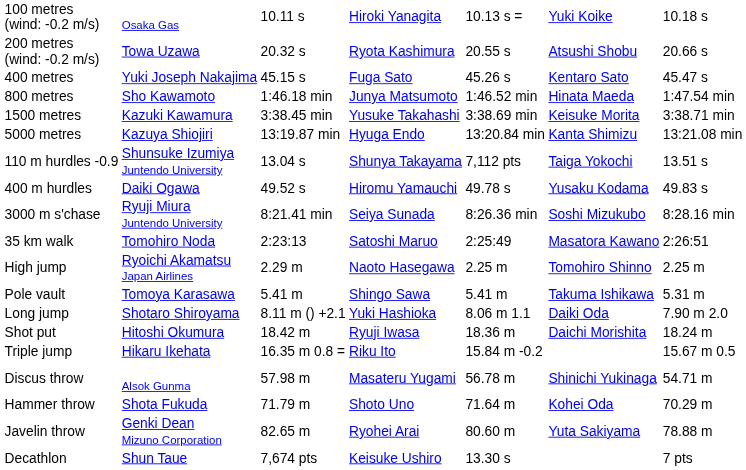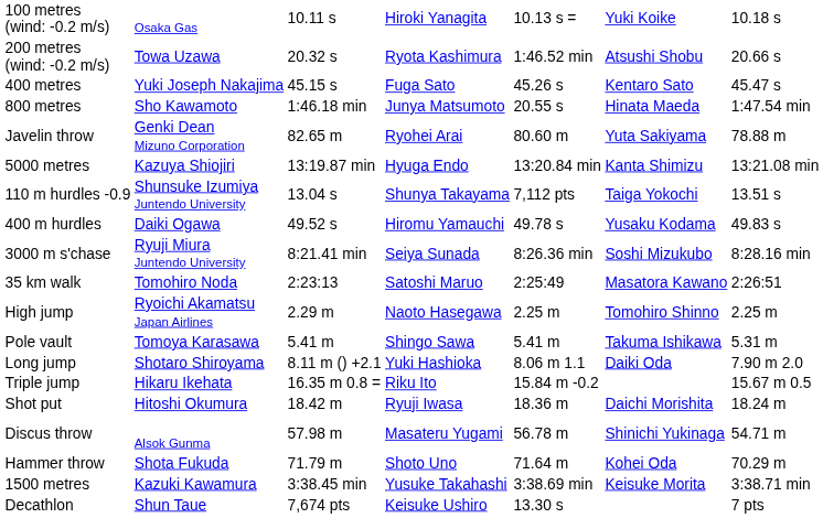 <table>
 <tr>
 <td>100 metres<br>(wind: -0.2 m/s)</td>
 <td><br><small><a href='#'>Osaka Gas</a></small></td>
 <td>10.11 s</td>
 <td><a href='#'>Hiroki Yanagita</a><br><small><a href='#'></a></small></td>
 <td>10.13 s =</td>
 <td><a href='#'>Yuki Koike</a><br><small><a href='#'></a></small></td>
 <td>10.18 s</td>
 </tr>
 <tr>
 <td>200 metres<br>(wind: -0.2 m/s)</td>
 <td><a href='#'>Towa Uzawa</a><br><small><a href='#'></a></small></td>
 <td>20.32 s </td>
 <td><a href='#'>Ryota Kashimura</a><br><small><a href='#'></a></small></td>
-<td>20.55 s</td>
+<td>1:46.52 min</td>
 <td><a href='#'>Atsushi Shobu</a><br><small><a href='#'></a></small></td>
 <td>20.66 s</td>
 </tr>
 <tr>
 <td>400 metres</td>
 <td><a href='#'>Yuki Joseph Nakajima</a><br><small><a href='#'></a></small></td>
 <td>45.15 s </td>
 <td><a href='#'>Fuga Sato</a><br><small><a href='#'></a></small></td>
 <td>45.26 s </td>
 <td><a href='#'>Kentaro Sato</a><br><small><a href='#'></a></small></td>
 <td>45.47 s</td>
 </tr>
 <tr>
 <td>800 metres</td>
 <td><a href='#'>Sho Kawamoto</a><br><small><a href='#'></a></small></td>
 <td>1:46.18 min </td>
 <td><a href='#'>Junya Matsumoto</a><br><small><a href='#'></a></small></td>
-<td>1:46.52 min</td>
+<td>20.55 s</td>
 <td><a href='#'>Hinata Maeda</a><br><small><a href='#'></a></small></td>
 <td>1:47.54 min</td>
 </tr>
 <tr>
-<td>1500 metres</td>
-<td><a href='#'>Kazuki Kawamura</a> <br><small><a href='#'></a></small></td>
-<td>3:38.45 min </td>
-<td><a href='#'>Yusuke Takahashi</a><br><small><a href='#'></a></small></td>
-<td>3:38.69 min</td>
-<td><a href='#'>Keisuke Morita</a><br><small><a href='#'></a></small></td>
-<td>3:38.71 min</td>
+<td>Javelin throw</td>
+<td><a href='#'>Genki Dean</a><br><small><a href='#'>Mizuno Corporation</a></small></td>
+<td>82.65 m </td>
+<td><a href='#'>Ryohei Arai</a><br><small><a href='#'></a></small></td>
+<td>80.60 m</td>
+<td><a href='#'>Yuta Sakiyama</a><br><small><a href='#'></a></small></td>
+<td>78.88 m</td>
 </tr>
 <tr>
 <td>5000 metres</td>
 <td><a href='#'>Kazuya Shiojiri</a><br><small><a href='#'></a></small></td>
 <td>13:19.87 min </td>
 <td><a href='#'>Hyuga Endo</a><br><small><a href='#'></a></small></td>
 <td>13:20.84 min</td>
 <td><a href='#'>Kanta Shimizu</a><br><small><a href='#'></a></small></td>
 <td>13:21.08 min</td>
 </tr>
 <tr>
 <td>110 m hurdles -0.9</td>
 <td><a href='#'>Shunsuke Izumiya</a><br><small><a href='#'>Juntendo University</a></small></td>
 <td>13.04 s </td>
 <td><a href='#'>Shunya Takayama</a><br><small><a href='#'></a></small></td>
 <td>7,112 pts </td>
 <td><a href='#'>Taiga Yokochi</a><br><small><a href='#'></a></small></td>
 <td>13.51 s</td>
 </tr>
 <tr>
 <td>400 m hurdles</td>
 <td><a href='#'>Daiki Ogawa</a><br><small><a href='#'></a></small></td>
 <td>49.52 s </td>
 <td><a href='#'>Hiromu Yamauchi</a><br><small><a href='#'></a></small></td>
 <td>49.78 s </td>
 <td><a href='#'>Yusaku Kodama</a><br><small><a href='#'></a></small></td>
 <td>49.83 s</td>
 </tr>
 <tr>
 <td>3000 m s'chase</td>
 <td><a href='#'>Ryuji Miura</a><br><small><a href='#'>Juntendo University</a></small></td>
 <td>8:21.41 min</td>
 <td><a href='#'>Seiya Sunada</a><br><small><a href='#'></a></small></td>
 <td>8:26.36 min</td>
 <td><a href='#'>Soshi Mizukubo</a><br><small><a href='#'></a></small></td>
 <td>8:28.16 min</td>
 </tr>
 <tr>
 <td>35 km walk</td>
 <td><a href='#'>Tomohiro Noda</a><br><small><a href='#'></a></small></td>
 <td>2:23:13 </td>
 <td><a href='#'>Satoshi Maruo</a><br><small><a href='#'></a></small></td>
 <td>2:25:49</td>
 <td><a href='#'>Masatora Kawano</a><br><small><a href='#'></a></small></td>
 <td>2:26:51</td>
 </tr>
 <tr>
 <td>High jump</td>
 <td><a href='#'>Ryoichi Akamatsu</a><br><small><a href='#'>Japan Airlines</a></small></td>
 <td>2.29 m </td>
 <td><a href='#'>Naoto Hasegawa</a><br><small><a href='#'></a></small></td>
 <td>2.25 m</td>
 <td><a href='#'>Tomohiro Shinno</a><br><small><a href='#'></a></small></td>
 <td>2.25 m</td>
 </tr>
 <tr>
 <td>Pole vault</td>
 <td><a href='#'>Tomoya Karasawa</a><br><small><a href='#'></a></small></td>
 <td>5.41 m</td>
 <td><a href='#'>Shingo Sawa</a><br><small><a href='#'></a></small></td>
 <td>5.41 m</td>
 <td><a href='#'>Takuma Ishikawa</a><br><small><a href='#'></a></small></td>
 <td>5.31 m</td>
 </tr>
 <tr>
 <td>Long jump</td>
 <td><a href='#'>Shotaro Shiroyama</a><br><small><a href='#'></a></small></td>
 <td>8.11 m () +2.1</td>
 <td><a href='#'>Yuki Hashioka</a><br><small><a href='#'></a></small></td>
 <td>8.06 m 1.1 </td>
 <td><a href='#'>Daiki Oda</a><br><small><a href='#'></a></small></td>
 <td>7.90 m 2.0</td>
 </tr>
 <tr>
+<td>Triple jump</td>
+<td><a href='#'>Hikaru Ikehata</a><br><small><a href='#'></a></small></td>
+<td>16.35 m 0.8 =</td>
+<td><a href='#'>Riku Ito</a><br><small><a href='#'></a></small></td>
+<td>15.84 m -0.2</td>
+<td><a href='#'></a><br><small><a href='#'></a></small></td>
+<td>15.67 m 0.5</td>
+</tr>
+<tr>
 <td>Shot put</td>
 <td><a href='#'>Hitoshi Okumura</a><br><small><a href='#'></a></small></td>
 <td>18.42 m </td>
 <td><a href='#'>Ryuji Iwasa</a><br><small><a href='#'></a></small></td>
 <td>18.36 m</td>
 <td><a href='#'>Daichi Morishita</a><br><small><a href='#'></a></small></td>
 <td>18.24 m</td>
-</tr>
-<tr>
-<td>Triple jump</td>
-<td><a href='#'>Hikaru Ikehata</a><br><small><a href='#'></a></small></td>
-<td>16.35 m 0.8 =</td>
-<td><a href='#'>Riku Ito</a><br><small><a href='#'></a></small></td>
-<td>15.84 m -0.2</td>
-<td><a href='#'></a><br><small><a href='#'></a></small></td>
-<td>15.67 m 0.5</td>
 </tr>
 <tr>
 <td>Discus throw</td>
 <td><br><small><a href='#'>Alsok Gunma</a></small></td>
 <td>57.98 m</td>
 <td><a href='#'>Masateru Yugami</a><br><small><a href='#'></a></small></td>
 <td>56.78 m</td>
 <td><a href='#'>Shinichi Yukinaga</a><br><small><a href='#'></a></small></td>
 <td>54.71 m</td>
 </tr>
 <tr>
 <td>Hammer throw</td>
 <td><a href='#'>Shota Fukuda</a><br><small><a href='#'></a></small></td>
 <td>71.79 m </td>
 <td><a href='#'>Shoto Uno</a><br><small><a href='#'></a></small></td>
 <td>71.64 m</td>
 <td><a href='#'>Kohei Oda</a><br><small><a href='#'></a></small></td>
 <td>70.29 m</td>
 </tr>
 <tr>
-<td>Javelin throw</td>
-<td><a href='#'>Genki Dean</a><br><small><a href='#'>Mizuno Corporation</a></small></td>
-<td>82.65 m </td>
-<td><a href='#'>Ryohei Arai</a><br><small><a href='#'></a></small></td>
-<td>80.60 m</td>
-<td><a href='#'>Yuta Sakiyama</a><br><small><a href='#'></a></small></td>
-<td>78.88 m</td>
+<td>1500 metres</td>
+<td><a href='#'>Kazuki Kawamura</a> <br><small><a href='#'></a></small></td>
+<td>3:38.45 min </td>
+<td><a href='#'>Yusuke Takahashi</a><br><small><a href='#'></a></small></td>
+<td>3:38.69 min</td>
+<td><a href='#'>Keisuke Morita</a><br><small><a href='#'></a></small></td>
+<td>3:38.71 min</td>
 </tr>
 <tr>
 <td>Decathlon</td>
 <td><a href='#'>Shun Taue</a><br><small><a href='#'></a></small></td>
 <td>7,674 pts </td>
 <td><a href='#'>Keisuke Ushiro</a><br><small><a href='#'></a></small></td>
 <td>13.30 s</td>
 <td><a href='#'></a><br><small><a href='#'></a></small></td>
 <td>7 pts</td>
 </tr>
 </table>
